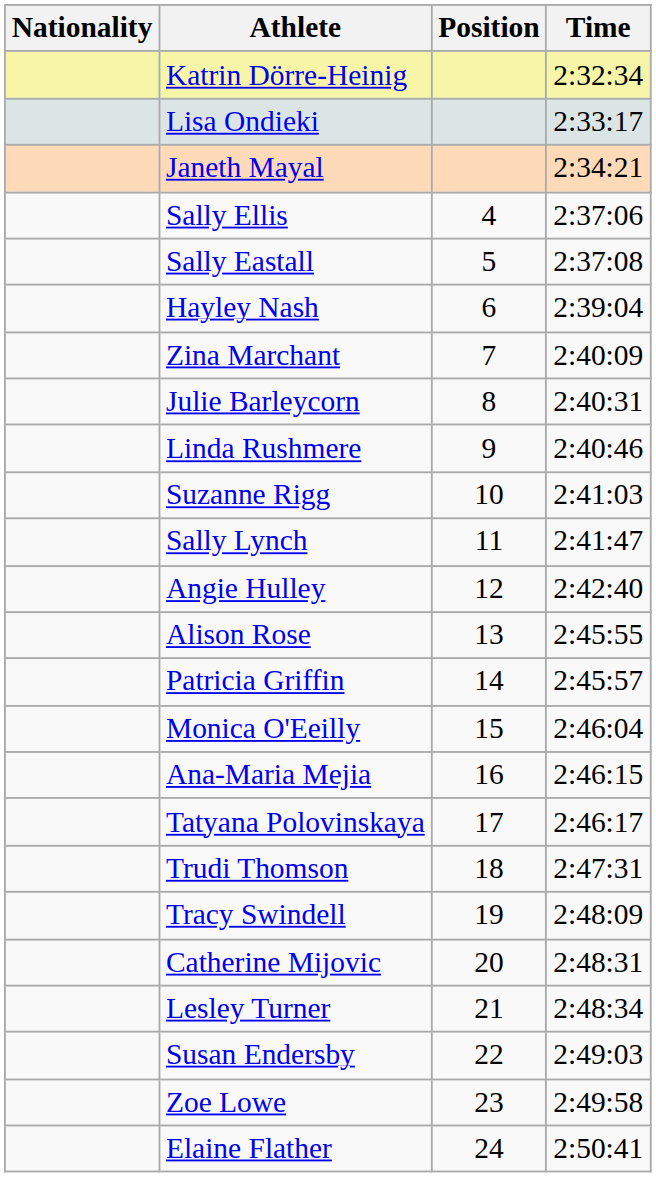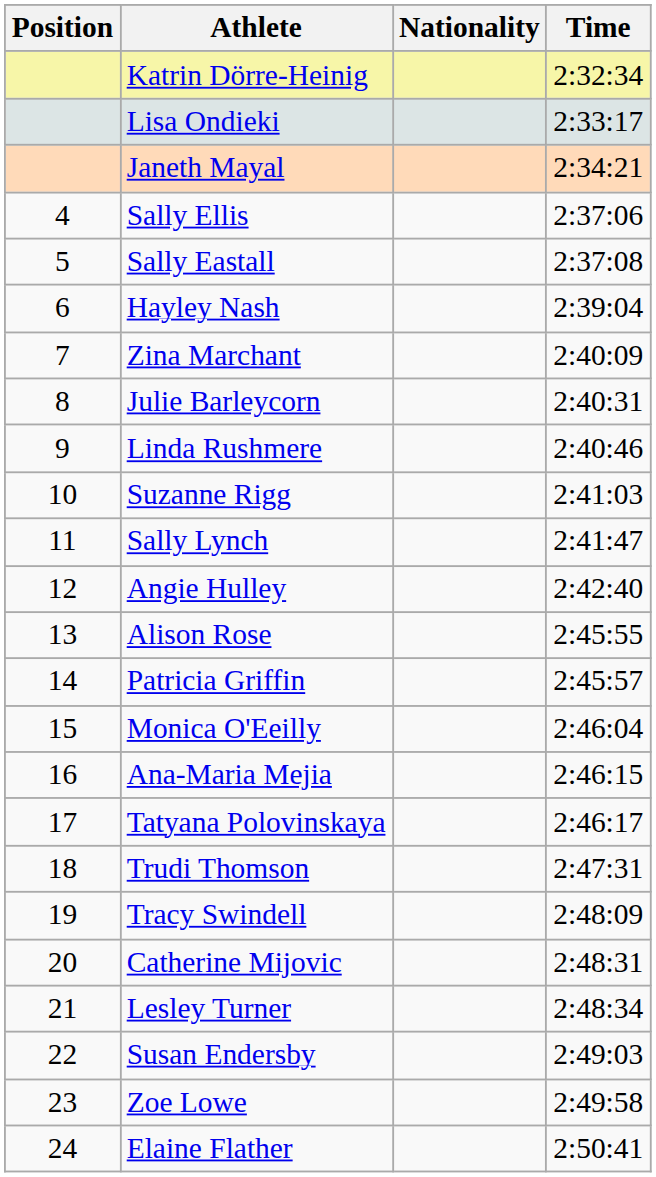 <table class="wikitable sortable">
 <tr>
+<th>Position</th>
+<th>Athlete</th>
 <th>Nationality</th>
-<th>Athlete</th>
-<th>Position</th>
 <th>Time</th>
 </tr>
 <tr bgcolor="#F7F6A8">
+<td align=center></td>
+<td><a href='#'>Katrin Dörre-Heinig</a></td>
 <td></td>
-<td><a href='#'>Katrin Dörre-Heinig</a></td>
-<td align=center></td>
 <td>2:32:34</td>
 </tr>
 <tr bgcolor="#DCE5E5">
+<td align=center></td>
+<td><a href='#'>Lisa Ondieki</a></td>
 <td></td>
-<td><a href='#'>Lisa Ondieki</a></td>
-<td align=center></td>
 <td>2:33:17</td>
 </tr>
 <tr bgcolor="#FFDAB9">
+<td align=center></td>
+<td><a href='#'>Janeth Mayal</a></td>
 <td></td>
-<td><a href='#'>Janeth Mayal</a></td>
-<td align=center></td>
 <td>2:34:21</td>
 </tr>
 <tr>
+<td align=center>4</td>
+<td><a href='#'>Sally Ellis</a></td>
 <td></td>
-<td><a href='#'>Sally Ellis</a></td>
-<td align=center>4</td>
 <td>2:37:06</td>
 </tr>
 <tr>
+<td align=center>5</td>
+<td><a href='#'>Sally Eastall</a></td>
 <td></td>
-<td><a href='#'>Sally Eastall</a></td>
-<td align=center>5</td>
 <td>2:37:08</td>
 </tr>
 <tr>
+<td align=center>6</td>
+<td><a href='#'>Hayley Nash</a></td>
 <td></td>
-<td><a href='#'>Hayley Nash</a></td>
-<td align=center>6</td>
 <td>2:39:04</td>
 </tr>
 <tr>
+<td align=center>7</td>
+<td><a href='#'>Zina Marchant</a></td>
 <td></td>
-<td><a href='#'>Zina Marchant</a></td>
-<td align=center>7</td>
 <td>2:40:09</td>
 </tr>
 <tr>
+<td align=center>8</td>
+<td><a href='#'>Julie Barleycorn</a></td>
 <td></td>
-<td><a href='#'>Julie Barleycorn</a></td>
-<td align=center>8</td>
 <td>2:40:31</td>
 </tr>
 <tr>
+<td align=center>9</td>
+<td><a href='#'>Linda Rushmere</a></td>
 <td></td>
-<td><a href='#'>Linda Rushmere</a></td>
-<td align=center>9</td>
 <td>2:40:46</td>
 </tr>
 <tr>
+<td align=center>10</td>
+<td><a href='#'>Suzanne Rigg</a></td>
 <td></td>
-<td><a href='#'>Suzanne Rigg</a></td>
-<td align=center>10</td>
 <td>2:41:03</td>
 </tr>
 <tr>
+<td align=center>11</td>
+<td><a href='#'>Sally Lynch</a></td>
 <td></td>
-<td><a href='#'>Sally Lynch</a></td>
-<td align=center>11</td>
 <td>2:41:47</td>
 </tr>
 <tr>
+<td align=center>12</td>
+<td><a href='#'>Angie Hulley</a></td>
 <td></td>
-<td><a href='#'>Angie Hulley</a></td>
-<td align=center>12</td>
 <td>2:42:40</td>
 </tr>
 <tr>
+<td align=center>13</td>
+<td><a href='#'>Alison Rose</a></td>
 <td></td>
-<td><a href='#'>Alison Rose</a></td>
-<td align=center>13</td>
 <td>2:45:55</td>
 </tr>
 <tr>
+<td align=center>14</td>
+<td><a href='#'>Patricia Griffin</a></td>
 <td></td>
-<td><a href='#'>Patricia Griffin</a></td>
-<td align=center>14</td>
 <td>2:45:57</td>
 </tr>
 <tr>
+<td align=center>15</td>
+<td><a href='#'>Monica O'Eeilly</a></td>
 <td></td>
-<td><a href='#'>Monica O'Eeilly</a></td>
-<td align=center>15</td>
 <td>2:46:04</td>
 </tr>
 <tr>
+<td align=center>16</td>
+<td><a href='#'>Ana-Maria Mejia</a></td>
 <td></td>
-<td><a href='#'>Ana-Maria Mejia</a></td>
-<td align=center>16</td>
 <td>2:46:15</td>
 </tr>
 <tr>
+<td align=center>17</td>
+<td><a href='#'>Tatyana Polovinskaya</a></td>
 <td></td>
-<td><a href='#'>Tatyana Polovinskaya</a></td>
-<td align=center>17</td>
 <td>2:46:17</td>
 </tr>
 <tr>
+<td align=center>18</td>
+<td><a href='#'>Trudi Thomson</a></td>
 <td></td>
-<td><a href='#'>Trudi Thomson</a></td>
-<td align=center>18</td>
 <td>2:47:31</td>
 </tr>
 <tr>
+<td align=center>19</td>
+<td><a href='#'>Tracy Swindell</a></td>
 <td></td>
-<td><a href='#'>Tracy Swindell</a></td>
-<td align=center>19</td>
 <td>2:48:09</td>
 </tr>
 <tr>
+<td align=center>20</td>
+<td><a href='#'>Catherine Mijovic</a></td>
 <td></td>
-<td><a href='#'>Catherine Mijovic</a></td>
-<td align=center>20</td>
 <td>2:48:31</td>
 </tr>
 <tr>
+<td align=center>21</td>
+<td><a href='#'>Lesley Turner</a></td>
 <td></td>
-<td><a href='#'>Lesley Turner</a></td>
-<td align=center>21</td>
 <td>2:48:34</td>
 </tr>
 <tr>
+<td align=center>22</td>
+<td><a href='#'>Susan Endersby</a></td>
 <td></td>
-<td><a href='#'>Susan Endersby</a></td>
-<td align=center>22</td>
 <td>2:49:03</td>
 </tr>
 <tr>
+<td align=center>23</td>
+<td><a href='#'>Zoe Lowe</a></td>
 <td></td>
-<td><a href='#'>Zoe Lowe</a></td>
-<td align=center>23</td>
 <td>2:49:58</td>
 </tr>
 <tr>
+<td align=center>24</td>
+<td><a href='#'>Elaine Flather</a></td>
 <td></td>
-<td><a href='#'>Elaine Flather</a></td>
-<td align=center>24</td>
 <td>2:50:41</td>
 </tr>
 </table>
